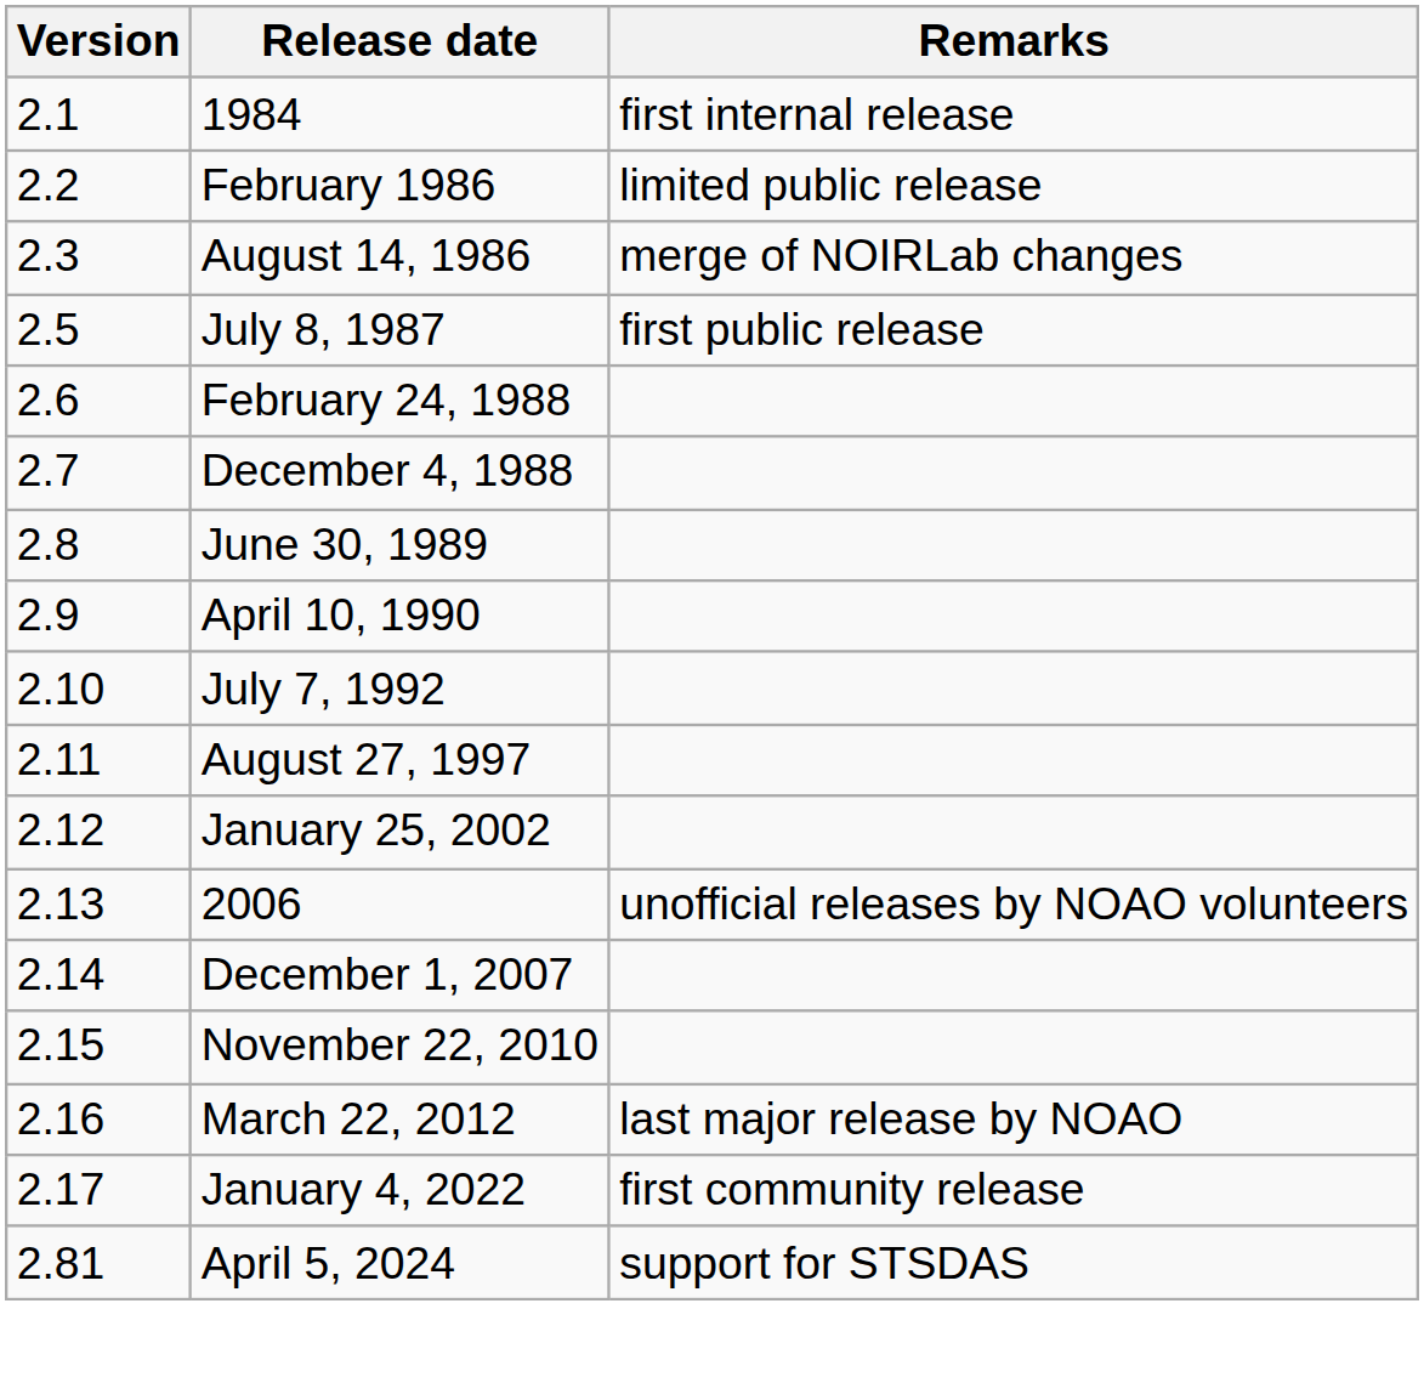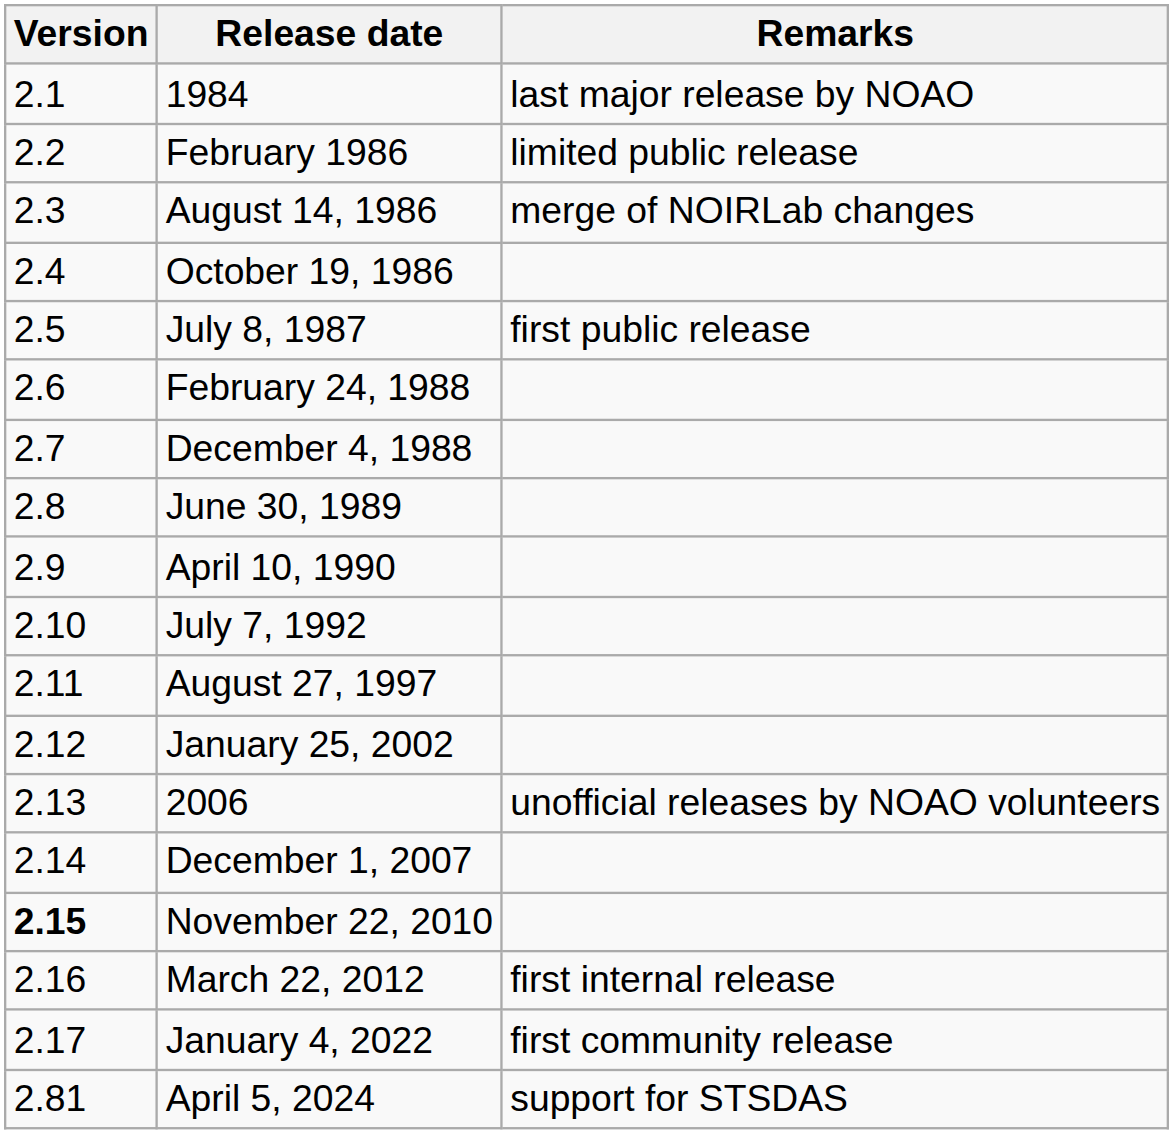 <table class="wikitable">
 <tr>
 <th>Version</th>
 <th>Release date</th>
 <th>Remarks</th>
 </tr>
 <tr>
 <td>2.1</td>
 <td>1984</td>
-<td>first internal release</td>
+<td>last major release by NOAO</td>
 </tr>
 <tr>
 <td>2.2</td>
 <td>February 1986</td>
 <td>limited public release</td>
 </tr>
 <tr>
 <td>2.3</td>
 <td>August 14, 1986</td>
 <td>merge of NOIRLab changes</td>
+</tr>
+<tr>
+<td>2.4</td>
+<td>October 19, 1986</td>
+<td></td>
 </tr>
 <tr>
 <td>2.5</td>
 <td>July 8, 1987</td>
 <td>first public release</td>
 </tr>
 <tr>
 <td>2.6</td>
 <td>February 24, 1988</td>
 <td></td>
 </tr>
 <tr>
 <td>2.7</td>
 <td>December 4, 1988</td>
 <td></td>
 </tr>
 <tr>
 <td>2.8</td>
 <td>June 30, 1989</td>
 <td></td>
 </tr>
 <tr>
 <td>2.9</td>
 <td>April 10, 1990</td>
 <td></td>
 </tr>
 <tr>
 <td>2.10</td>
 <td>July 7, 1992</td>
 <td></td>
 </tr>
 <tr>
 <td>2.11</td>
 <td>August 27, 1997</td>
 <td></td>
 </tr>
 <tr>
 <td>2.12</td>
 <td>January 25, 2002</td>
 <td></td>
 </tr>
 <tr>
 <td>2.13</td>
 <td>2006</td>
 <td>unofficial releases by NOAO volunteers</td>
 </tr>
 <tr>
 <td>2.14</td>
 <td>December 1, 2007</td>
 <td></td>
 </tr>
 <tr>
-<td>2.15</td>
+<td><strong>2.15</strong></td>
 <td>November 22, 2010</td>
 <td></td>
 </tr>
 <tr>
 <td>2.16</td>
 <td>March 22, 2012</td>
-<td>last major release by NOAO</td>
+<td>first internal release</td>
 </tr>
 <tr>
 <td>2.17</td>
 <td>January 4, 2022</td>
 <td>first community release</td>
 </tr>
 <tr>
 <td>2.81</td>
 <td>April 5, 2024</td>
 <td>support for STSDAS</td>
 </tr>
 </table>
